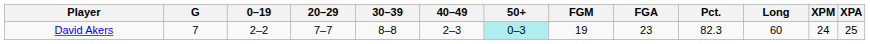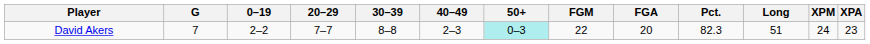 <table class="wikitable">
 <tr>
 <th width="20%" bgcolor="#ddddff">Player</th>
 <th width="8%" bgcolor="#ddddff">G</th>
 <th width="8%" bgcolor="#ddddff">0–19</th>
 <th width="8%" bgcolor="#ddddff">20–29</th>
 <th width="8%" bgcolor="#ddddff">30–39</th>
 <th width="8%" bgcolor="#ddddff">40–49</th>
 <th width="8%" bgcolor="#ddddff">50+</th>
 <th width="8%" bgcolor="#ddddff">FGM</th>
 <th width="8%" bgcolor="#ddddff">FGA</th>
 <th width="8%" bgcolor="#ddddff">Pct.</th>
 <th width="8%" bgcolor="#ddddff">Long</th>
 <th width="8%" bgcolor="#ddddff">XPM</th>
 <th width="8%" bgcolor="#ddddff">XPA</th>
 </tr>
 <tr align="center">
 <td><a href='#'>David Akers</a></td>
 <td>7</td>
 <td>2–2</td>
 <td>7–7</td>
 <td>8–8</td>
 <td>2–3</td>
 <td style="background: paleturquoise;">0–3</td>
-<td>19</td>
+<td>22</td>
+<td>20</td>
+<td>82.3</td>
+<td>51</td>
+<td>24</td>
 <td>23</td>
-<td>82.3</td>
-<td>60</td>
-<td>24</td>
-<td>25</td>
 </tr>
 </table>
